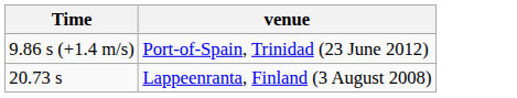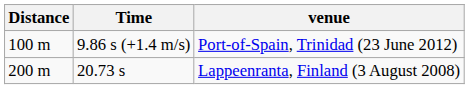 <table class="wikitable">
 <tr>
+<th>Distance</th>
 <th>Time</th>
 <th>venue</th>
 </tr>
 <tr>
+<td>100 m</td>
 <td>9.86 s (+1.4 m/s)</td>
 <td><a href='#'>Port-of-Spain</a>, <a href='#'>Trinidad</a> (23 June 2012)</td>
 </tr>
 <tr>
+<td>200 m</td>
 <td>20.73 s</td>
 <td><a href='#'>Lappeenranta</a>, <a href='#'>Finland</a> (3 August 2008)</td>
 </tr>
 </table>
